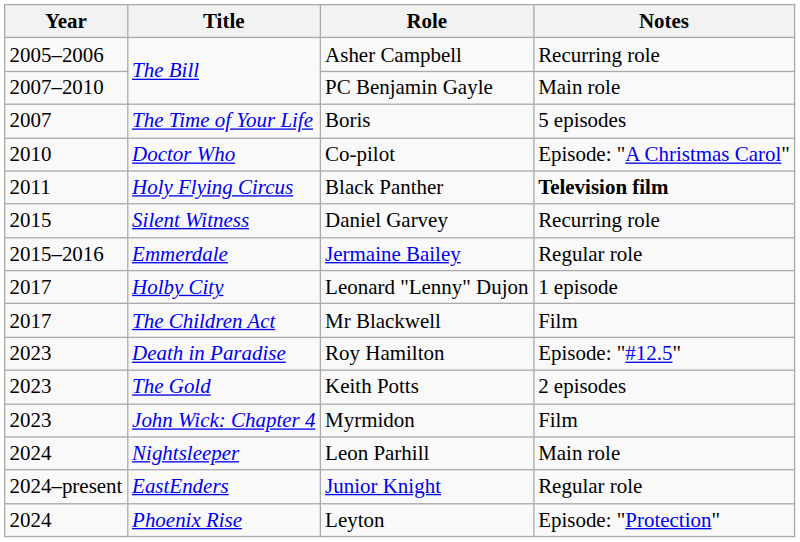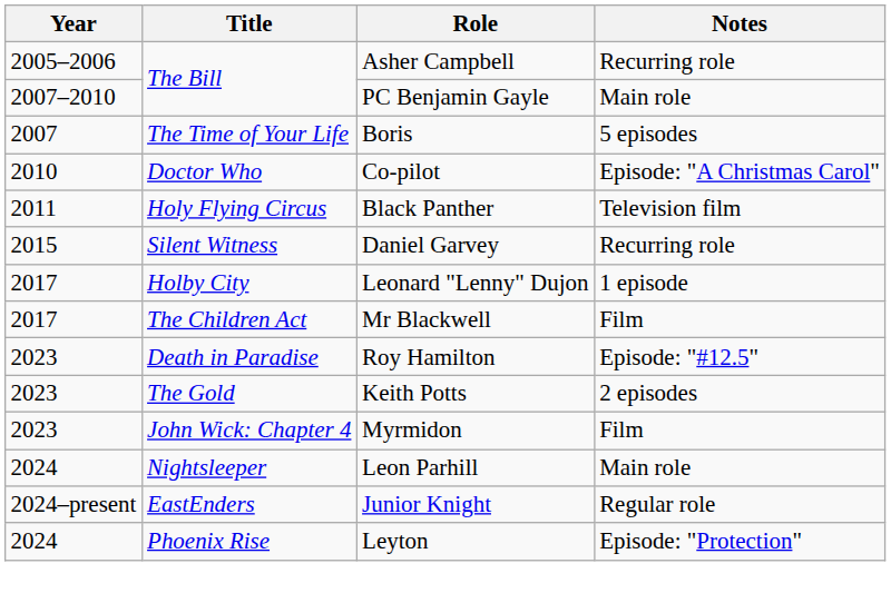 <table class="wikitable" border="1">
 <tr>
 <th>Year</th>
 <th>Title</th>
 <th>Role</th>
 <th>Notes</th>
 </tr>
 <tr>
 <td>2005–2006</td>
 <td rowspan="2"><em><a href='#'>The Bill</a></em></td>
 <td>Asher Campbell</td>
 <td>Recurring role</td>
 </tr>
 <tr>
 <td>2007–2010</td>
 <td>PC Benjamin Gayle</td>
 <td>Main role</td>
 </tr>
 <tr>
 <td>2007</td>
 <td><em><a href='#'>The Time of Your Life</a></em></td>
 <td>Boris</td>
 <td>5 episodes</td>
 </tr>
 <tr>
 <td>2010</td>
 <td><em><a href='#'>Doctor Who</a></em></td>
 <td>Co-pilot</td>
 <td>Episode: "<a href='#'>A Christmas Carol</a>"</td>
 </tr>
 <tr>
 <td>2011</td>
 <td><em><a href='#'>Holy Flying Circus</a></em></td>
 <td>Black Panther</td>
-<td><strong>Television film</strong></td>
+<td>Television film</td>
 </tr>
 <tr>
 <td>2015</td>
 <td><em><a href='#'>Silent Witness</a></em></td>
 <td>Daniel Garvey</td>
 <td>Recurring role</td>
-</tr>
-<tr>
-<td>2015–2016</td>
-<td><em><a href='#'>Emmerdale</a></em></td>
-<td><a href='#'>Jermaine Bailey</a></td>
-<td>Regular role</td>
 </tr>
 <tr>
 <td>2017</td>
 <td><em><a href='#'>Holby City</a></em></td>
 <td>Leonard "Lenny" Dujon</td>
 <td>1 episode</td>
 </tr>
 <tr>
 <td>2017</td>
 <td><em><a href='#'>The Children Act</a></em></td>
 <td>Mr Blackwell</td>
 <td>Film</td>
 </tr>
 <tr>
 <td>2023</td>
 <td><em><a href='#'>Death in Paradise</a></em></td>
 <td>Roy Hamilton</td>
 <td>Episode: "<a href='#'>#12.5</a>"</td>
 </tr>
 <tr>
 <td>2023</td>
 <td><em><a href='#'>The Gold</a></em></td>
 <td>Keith Potts</td>
 <td>2 episodes</td>
 </tr>
 <tr>
 <td>2023</td>
 <td><em><a href='#'>John Wick: Chapter 4</a></em></td>
 <td>Myrmidon</td>
 <td>Film</td>
 </tr>
 <tr>
 <td>2024</td>
 <td><em><a href='#'>Nightsleeper</a></em></td>
 <td>Leon Parhill</td>
 <td>Main role</td>
 </tr>
 <tr>
 <td>2024–present</td>
 <td><em><a href='#'>EastEnders</a></em></td>
 <td><a href='#'>Junior Knight</a></td>
 <td>Regular role</td>
 </tr>
 <tr>
 <td>2024</td>
 <td><em><a href='#'>Phoenix Rise</a></em></td>
 <td>Leyton</td>
 <td>Episode: "<a href='#'>Protection</a>"</td>
 </tr>
 </table>
